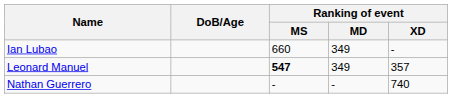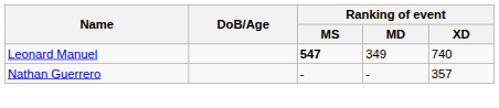 <table class="wikitable" style="width:600px; font-size:95%;">
 <tr>
 <th rowspan="2" align="left">Name</th>
 <th rowspan="2" align="left">DoB/Age</th>
 <th colspan="3" align="center">Ranking of event</th>
 </tr>
 <tr>
 <th align="center">MS</th>
 <th>MD</th>
 <th align="center">XD</th>
 </tr>
 <tr>
-<td><a href='#'>Ian Lubao</a></td>
-<td></td>
-<td>660</td>
-<td>349</td>
-<td>-</td>
-</tr>
-<tr>
 <td><a href='#'>Leonard Manuel</a></td>
 <td></td>
 <td><strong>547</strong></td>
 <td>349</td>
-<td>357</td>
+<td>740</td>
 </tr>
 <tr>
 <td><a href='#'>Nathan Guerrero</a></td>
 <td></td>
 <td>-</td>
 <td>-</td>
-<td>740</td>
+<td>357</td>
 </tr>
 </table>
